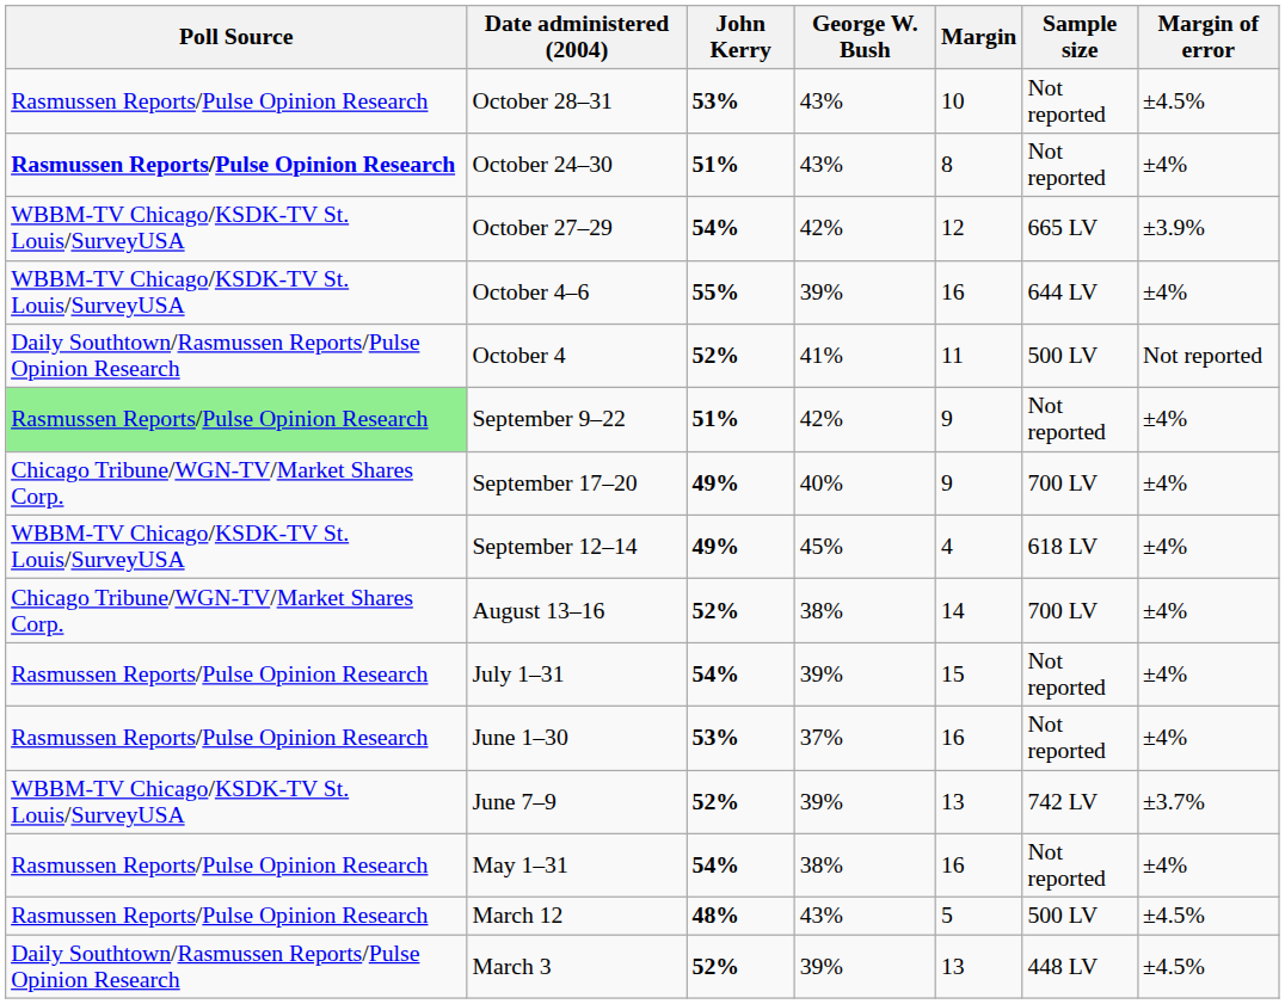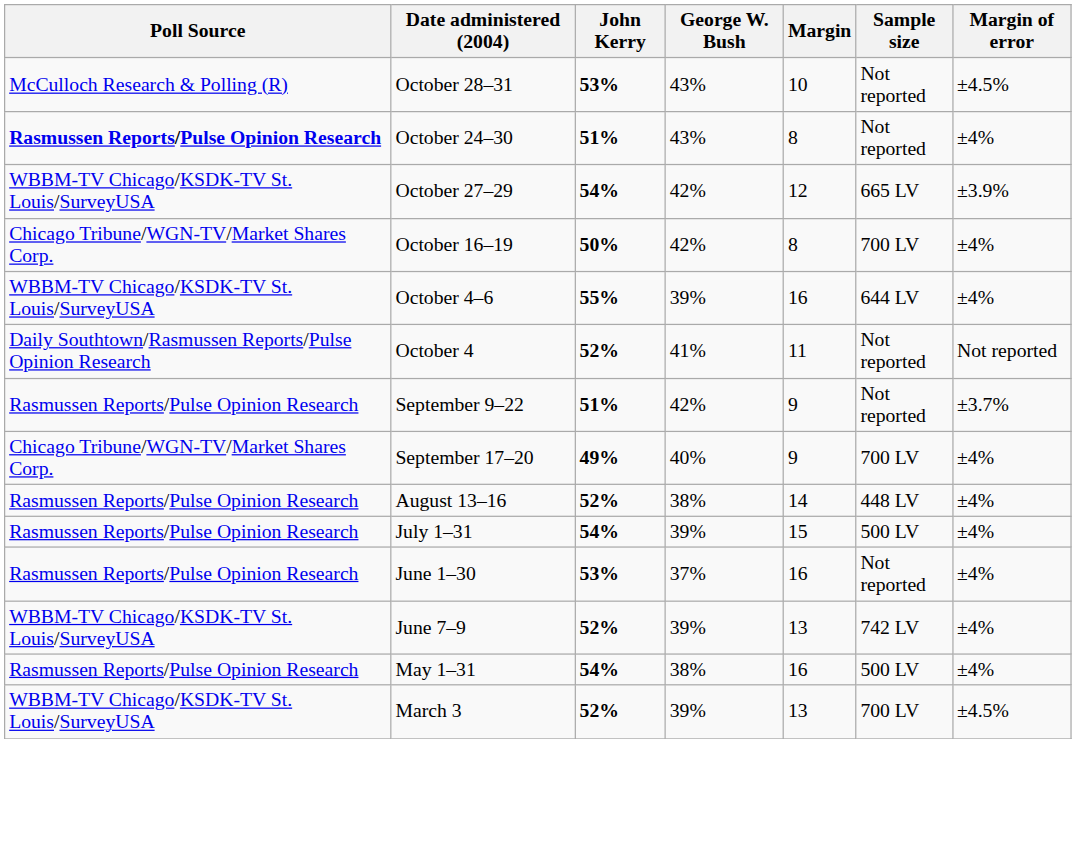 <table class="wikitable">
 <tr>
 <th>Poll Source</th>
 <th>Date administered (2004)</th>
 <th>John Kerry</th>
 <th>George W. Bush</th>
 <th>Margin</th>
 <th>Sample size</th>
 <th>Margin of error</th>
 </tr>
 <tr>
-<td><a href='#'>Rasmussen Reports</a>/<a href='#'>Pulse Opinion Research</a></td>
+<td><a href='#'>McCulloch Research & Polling (R)</a></td>
 <td>October 28–31</td>
 <td><strong>53%</strong></td>
 <td>43%</td>
 <td>10</td>
 <td>Not reported</td>
 <td>±4.5%</td>
 </tr>
 <tr>
 <td><strong><a href='#'>Rasmussen Reports</a>/<a href='#'>Pulse Opinion Research</a></strong></td>
 <td>October 24–30</td>
 <td><strong>51%</strong></td>
 <td>43%</td>
 <td>8</td>
 <td>Not reported</td>
 <td>±4%</td>
 </tr>
 <tr>
 <td><a href='#'>WBBM-TV Chicago</a>/<a href='#'>KSDK-TV St. Louis</a>/<a href='#'>SurveyUSA</a></td>
 <td>October 27–29</td>
 <td><strong>54%</strong></td>
 <td>42%</td>
 <td>12</td>
 <td>665 LV</td>
 <td>±3.9%</td>
 </tr>
 <tr>
+<td><a href='#'>Chicago Tribune</a>/<a href='#'>WGN-TV</a>/<a href='#'>Market Shares Corp.</a></td>
+<td>October 16–19</td>
+<td><strong>50%</strong></td>
+<td>42%</td>
+<td>8</td>
+<td>700 LV</td>
+<td>±4%</td>
+</tr>
+<tr>
 <td><a href='#'>WBBM-TV Chicago</a>/<a href='#'>KSDK-TV St. Louis</a>/<a href='#'>SurveyUSA</a></td>
 <td>October 4–6</td>
 <td><strong>55%</strong></td>
 <td>39%</td>
 <td>16</td>
 <td>644 LV</td>
 <td>±4%</td>
 </tr>
 <tr>
 <td><a href='#'>Daily Southtown</a>/<a href='#'>Rasmussen Reports</a>/<a href='#'>Pulse Opinion Research</a></td>
 <td>October 4</td>
 <td><strong>52%</strong></td>
 <td>41%</td>
 <td>11</td>
-<td>500 LV</td>
+<td>Not reported</td>
 <td>Not reported</td>
 </tr>
 <tr>
-<td style="background: lightgreen;"><a href='#'>Rasmussen Reports</a>/<a href='#'>Pulse Opinion Research</a></td>
+<td><a href='#'>Rasmussen Reports</a>/<a href='#'>Pulse Opinion Research</a></td>
 <td>September 9–22</td>
 <td><strong>51%</strong></td>
 <td>42%</td>
 <td>9</td>
 <td>Not reported</td>
-<td>±4%</td>
+<td>±3.7%</td>
 </tr>
 <tr>
 <td><a href='#'>Chicago Tribune</a>/<a href='#'>WGN-TV</a>/<a href='#'>Market Shares Corp.</a></td>
 <td>September 17–20</td>
 <td><strong>49%</strong></td>
 <td>40%</td>
 <td>9</td>
 <td>700 LV</td>
 <td>±4%</td>
 </tr>
 <tr>
-<td><a href='#'>WBBM-TV Chicago</a>/<a href='#'>KSDK-TV St. Louis</a>/<a href='#'>SurveyUSA</a></td>
-<td>September 12–14</td>
-<td><strong>49%</strong></td>
-<td>45%</td>
-<td>4</td>
-<td>618 LV</td>
-<td>±4%</td>
-</tr>
-<tr>
-<td><a href='#'>Chicago Tribune</a>/<a href='#'>WGN-TV</a>/<a href='#'>Market Shares Corp.</a></td>
+<td><a href='#'>Rasmussen Reports</a>/<a href='#'>Pulse Opinion Research</a></td>
 <td>August 13–16</td>
 <td><strong>52%</strong></td>
 <td>38%</td>
 <td>14</td>
-<td>700 LV</td>
+<td>448 LV</td>
 <td>±4%</td>
 </tr>
 <tr>
 <td><a href='#'>Rasmussen Reports</a>/<a href='#'>Pulse Opinion Research</a></td>
 <td>July 1–31</td>
 <td><strong>54%</strong></td>
 <td>39%</td>
 <td>15</td>
-<td>Not reported</td>
+<td>500 LV</td>
 <td>±4%</td>
 </tr>
 <tr>
 <td><a href='#'>Rasmussen Reports</a>/<a href='#'>Pulse Opinion Research</a></td>
 <td>June 1–30</td>
 <td><strong>53%</strong></td>
 <td>37%</td>
 <td>16</td>
 <td>Not reported</td>
 <td>±4%</td>
 </tr>
 <tr>
 <td><a href='#'>WBBM-TV Chicago</a>/<a href='#'>KSDK-TV St. Louis</a>/<a href='#'>SurveyUSA</a></td>
 <td>June 7–9</td>
 <td><strong>52%</strong></td>
 <td>39%</td>
 <td>13</td>
 <td>742 LV</td>
-<td>±3.7%</td>
+<td>±4%</td>
 </tr>
 <tr>
 <td><a href='#'>Rasmussen Reports</a>/<a href='#'>Pulse Opinion Research</a></td>
 <td>May 1–31</td>
 <td><strong>54%</strong></td>
 <td>38%</td>
 <td>16</td>
-<td>Not reported</td>
+<td>500 LV</td>
 <td>±4%</td>
 </tr>
 <tr>
-<td><a href='#'>Rasmussen Reports</a>/<a href='#'>Pulse Opinion Research</a></td>
-<td>March 12</td>
-<td><strong>48%</strong></td>
-<td>43%</td>
-<td>5</td>
-<td>500 LV</td>
-<td>±4.5%</td>
-</tr>
-<tr>
-<td><a href='#'>Daily Southtown</a>/<a href='#'>Rasmussen Reports</a>/<a href='#'>Pulse Opinion Research</a></td>
+<td><a href='#'>WBBM-TV Chicago</a>/<a href='#'>KSDK-TV St. Louis</a>/<a href='#'>SurveyUSA</a></td>
 <td>March 3</td>
 <td><strong>52%</strong></td>
 <td>39%</td>
 <td>13</td>
-<td>448 LV</td>
+<td>700 LV</td>
 <td>±4.5%</td>
 </tr>
 </table>
